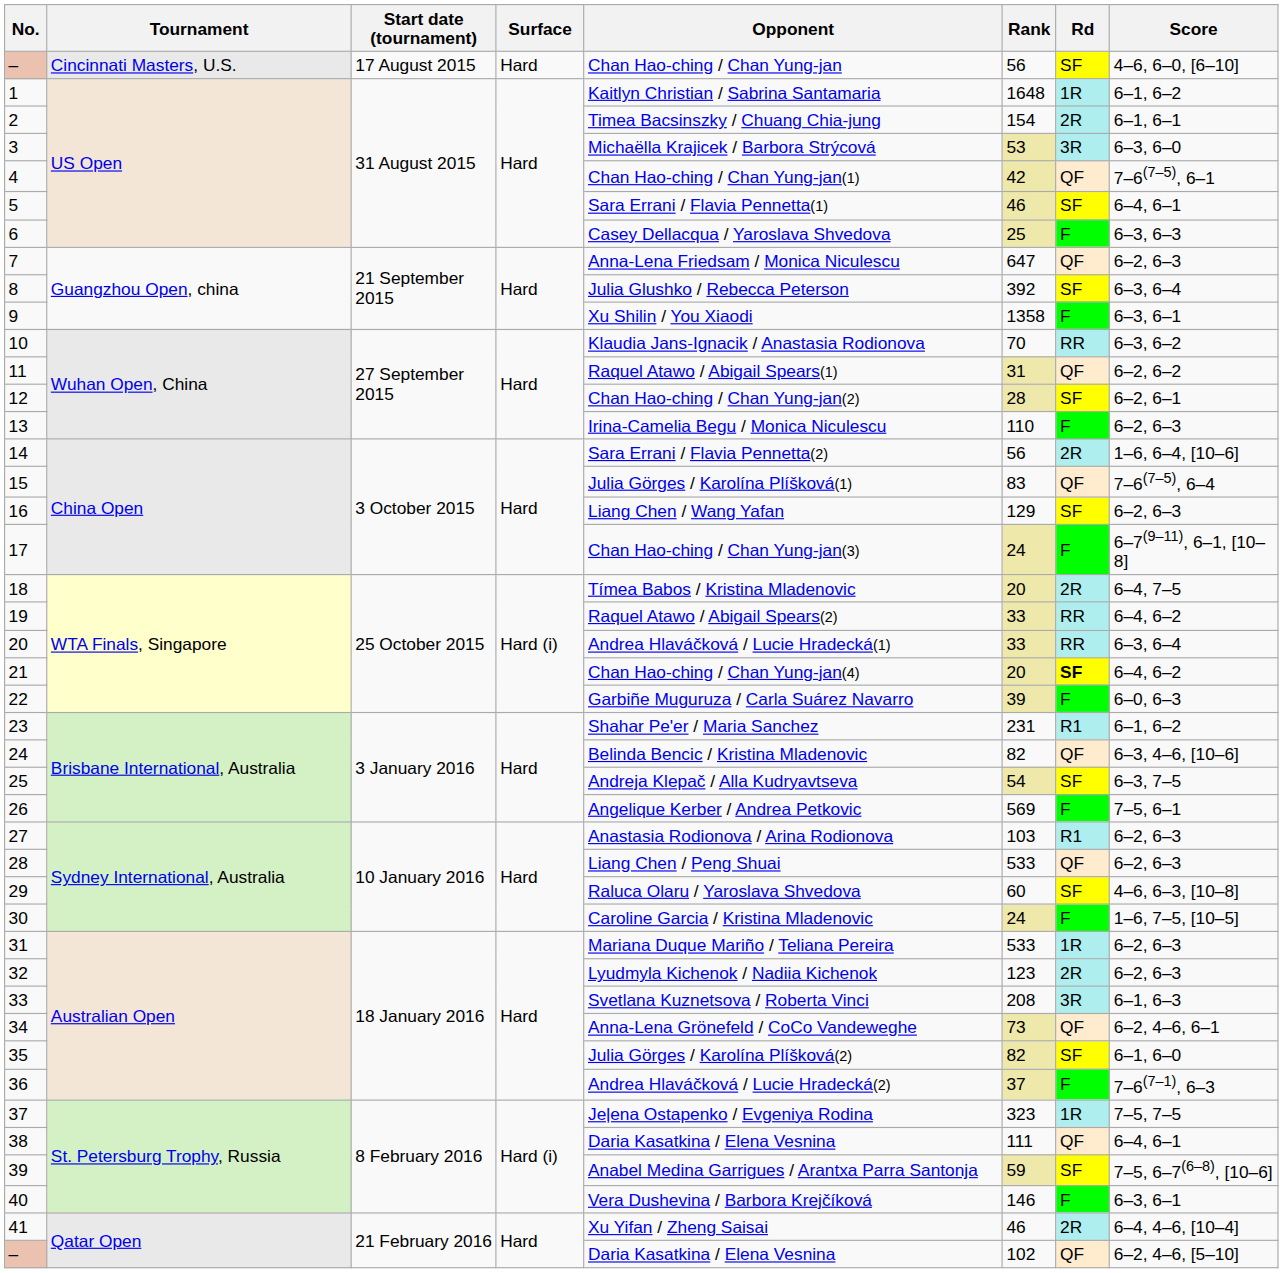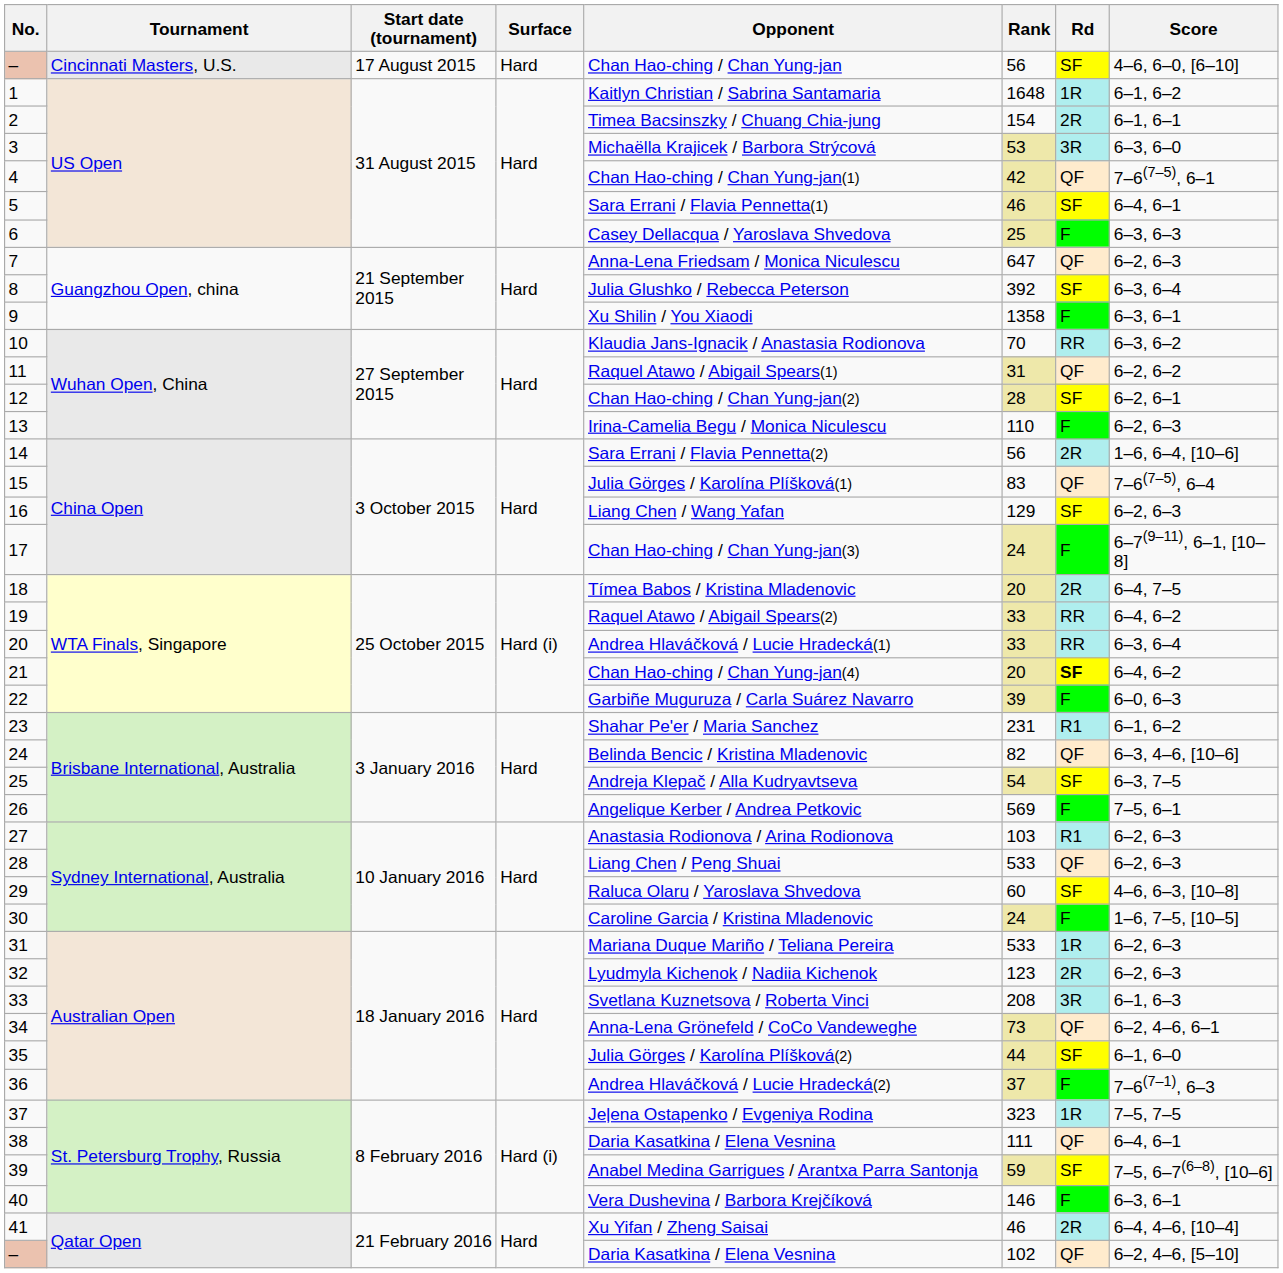 <table class="wikitable" style=font-size:95%>
 <tr>
 <th style="width:30px">No.</th>
 <th style="width:260px">Tournament</th>
 <th style="width:120px">Start date<br>(tournament)</th>
 <th style="width:70px">Surface</th>
 <th style="width:360px"><strong>Opponent</strong></th>
 <th style="width:40px"><strong>Rank</strong></th>
 <th style="width:40px"><strong>Rd</strong></th>
 <th style="width:140px"><strong>Score</strong></th>
 </tr>
 <tr>
 <td bgcolor=EBC2AF>–</td>
 <td style="background:#e9e9e9;"><a href='#'>Cincinnati Masters</a>, U.S.</td>
 <td>17 August 2015</td>
 <td>Hard</td>
 <td> <a href='#'>Chan Hao-ching</a> /  <a href='#'>Chan Yung-jan</a></td>
 <td>56</td>
 <td bgcolor=yellow>SF</td>
 <td>4–6, 6–0, [6–10]</td>
 </tr>
 <tr>
 <td>1</td>
 <td style="background:#f3e6d7;" rowspan=6><a href='#'>US Open</a></td>
 <td rowspan=6>31 August 2015</td>
 <td rowspan=6>Hard</td>
 <td> <a href='#'>Kaitlyn Christian</a> /  <a href='#'>Sabrina Santamaria</a></td>
 <td>1648</td>
 <td bgcolor=afeeee>1R</td>
 <td>6–1, 6–2</td>
 </tr>
 <tr>
 <td>2</td>
 <td> <a href='#'>Timea Bacsinszky</a> /  <a href='#'>Chuang Chia-jung</a></td>
 <td>154</td>
 <td bgcolor=afeeee>2R</td>
 <td>6–1, 6–1</td>
 </tr>
 <tr>
 <td>3</td>
 <td> <a href='#'>Michaëlla Krajicek</a> /  <a href='#'>Barbora Strýcová</a></td>
 <td bgcolor=EEE8AA>53</td>
 <td bgcolor=afeeee>3R</td>
 <td>6–3, 6–0</td>
 </tr>
 <tr>
 <td>4</td>
 <td> <a href='#'>Chan Hao-ching</a> /  <a href='#'>Chan Yung-jan</a><small>(1)</small></td>
 <td bgcolor=EEE8AA>42</td>
 <td bgcolor=ffebcd>QF</td>
 <td>7–6<sup>(7–5)</sup>, 6–1</td>
 </tr>
 <tr>
 <td>5</td>
 <td> <a href='#'>Sara Errani</a> /  <a href='#'>Flavia Pennetta</a><small>(1)</small></td>
 <td bgcolor=EEE8AA>46</td>
 <td style="background:yellow;">SF</td>
 <td>6–4, 6–1</td>
 </tr>
 <tr>
 <td>6</td>
 <td> <a href='#'>Casey Dellacqua</a> /  <a href='#'>Yaroslava Shvedova</a></td>
 <td bgcolor=EEE8AA>25</td>
 <td bgcolor=lime>F</td>
 <td>6–3, 6–3</td>
 </tr>
 <tr>
 <td>7</td>
 <td rowspan=3><a href='#'>Guangzhou Open</a>, china</td>
 <td rowspan=3>21 September 2015</td>
 <td rowspan=3>Hard</td>
 <td> <a href='#'>Anna-Lena Friedsam</a> /  <a href='#'>Monica Niculescu</a></td>
 <td>647</td>
 <td bgcolor=ffebcd>QF</td>
 <td>6–2, 6–3</td>
 </tr>
 <tr>
 <td>8</td>
 <td> <a href='#'>Julia Glushko</a> /  <a href='#'>Rebecca Peterson</a></td>
 <td>392</td>
 <td bgcolor=yellow>SF</td>
 <td>6–3, 6–4</td>
 </tr>
 <tr>
 <td>9</td>
 <td> <a href='#'>Xu Shilin</a> /  <a href='#'>You Xiaodi</a></td>
 <td>1358</td>
 <td bgcolor=lime>F</td>
 <td>6–3, 6–1</td>
 </tr>
 <tr>
 <td>10</td>
 <td style="background:#e9e9e9;" rowspan=4><a href='#'>Wuhan Open</a>, China</td>
 <td rowspan=4>27 September 2015</td>
 <td rowspan=4>Hard</td>
 <td> <a href='#'>Klaudia Jans-Ignacik</a> /  <a href='#'>Anastasia Rodionova</a></td>
 <td>70</td>
 <td bgcolor=afeeee>RR</td>
 <td>6–3, 6–2</td>
 </tr>
 <tr>
 <td>11</td>
 <td> <a href='#'>Raquel Atawo</a> /  <a href='#'>Abigail Spears</a><small>(1)</small></td>
 <td bgcolor=EEE8AA>31</td>
 <td bgcolor=ffebcd>QF</td>
 <td>6–2, 6–2</td>
 </tr>
 <tr>
 <td>12</td>
 <td> <a href='#'>Chan Hao-ching</a> /  <a href='#'>Chan Yung-jan</a><small>(2)</small></td>
 <td bgcolor=EEE8AA>28</td>
 <td style="background:yellow;">SF</td>
 <td>6–2, 6–1</td>
 </tr>
 <tr>
 <td>13</td>
 <td> <a href='#'>Irina-Camelia Begu</a> /  <a href='#'>Monica Niculescu</a></td>
 <td>110</td>
 <td bgcolor=lime>F</td>
 <td>6–2, 6–3</td>
 </tr>
 <tr>
 <td>14</td>
 <td style="background:#e9e9e9;" rowspan=4><a href='#'>China Open</a></td>
 <td rowspan=4>3 October 2015</td>
 <td rowspan=4>Hard</td>
 <td> <a href='#'>Sara Errani</a> /  <a href='#'>Flavia Pennetta</a><small>(2)</small></td>
 <td>56</td>
 <td bgcolor=afeeee>2R</td>
 <td>1–6, 6–4, [10–6]</td>
 </tr>
 <tr>
 <td>15</td>
 <td> <a href='#'>Julia Görges</a> /  <a href='#'>Karolína Plíšková</a><small>(1)</small></td>
 <td>83</td>
 <td bgcolor=ffebcd>QF</td>
 <td>7–6<sup>(7–5)</sup>, 6–4</td>
 </tr>
 <tr>
 <td>16</td>
 <td> <a href='#'>Liang Chen</a> /  <a href='#'>Wang Yafan</a></td>
 <td>129</td>
 <td bgcolor=yellow>SF</td>
 <td>6–2, 6–3</td>
 </tr>
 <tr>
 <td>17</td>
 <td> <a href='#'>Chan Hao-ching</a> /  <a href='#'>Chan Yung-jan</a><small>(3)</small></td>
 <td bgcolor=EEE8AA>24</td>
 <td bgcolor=lime>F</td>
 <td>6–7<sup>(9–11)</sup>, 6–1, [10–8]</td>
 </tr>
 <tr>
 <td>18</td>
 <td style="background:#ffffcc;" rowspan=5><a href='#'>WTA Finals</a>, Singapore</td>
 <td rowspan=5>25 October 2015</td>
 <td rowspan=5>Hard (i)</td>
 <td> <a href='#'>Tímea Babos</a> /  <a href='#'>Kristina Mladenovic</a></td>
 <td bgcolor=EEE8AA>20</td>
 <td bgcolor=afeeee>2R</td>
 <td>6–4, 7–5</td>
 </tr>
 <tr>
 <td>19</td>
 <td> <a href='#'>Raquel Atawo</a> /  <a href='#'>Abigail Spears</a><small>(2)</small></td>
 <td bgcolor=EEE8AA>33</td>
 <td bgcolor=afeeee>RR</td>
 <td>6–4, 6–2</td>
 </tr>
 <tr>
 <td>20</td>
 <td> <a href='#'>Andrea Hlaváčková</a> /  <a href='#'>Lucie Hradecká</a><small>(1)</small></td>
 <td bgcolor=EEE8AA>33</td>
 <td bgcolor=afeeee>RR</td>
 <td>6–3, 6–4</td>
 </tr>
 <tr>
 <td>21</td>
 <td> <a href='#'>Chan Hao-ching</a> /  <a href='#'>Chan Yung-jan</a><small>(4)</small></td>
 <td bgcolor=EEE8AA>20</td>
 <td style="background:yellow;"><strong>SF</strong></td>
 <td>6–4, 6–2</td>
 </tr>
 <tr>
 <td>22</td>
 <td> <a href='#'>Garbiñe Muguruza</a> /  <a href='#'>Carla Suárez Navarro</a></td>
 <td bgcolor=EEE8AA>39</td>
 <td bgcolor=lime>F</td>
 <td>6–0, 6–3</td>
 </tr>
 <tr>
 <td>23</td>
 <td style="background:#d4f1c5;" rowspan=4><a href='#'>Brisbane International</a>, Australia</td>
 <td rowspan=4>3 January 2016</td>
 <td rowspan=4>Hard</td>
 <td> <a href='#'>Shahar Pe'er</a> /  <a href='#'>Maria Sanchez</a></td>
 <td>231</td>
 <td bgcolor=afeeee>R1</td>
 <td>6–1, 6–2</td>
 </tr>
 <tr>
 <td>24</td>
 <td> <a href='#'>Belinda Bencic</a> /  <a href='#'>Kristina Mladenovic</a></td>
 <td>82</td>
 <td bgcolor=ffebcd>QF</td>
 <td>6–3, 4–6, [10–6]</td>
 </tr>
 <tr>
 <td>25</td>
 <td> <a href='#'>Andreja Klepač</a> /  <a href='#'>Alla Kudryavtseva</a></td>
 <td bgcolor=EEE8AA>54</td>
 <td style="background:yellow;">SF</td>
 <td>6–3, 7–5</td>
 </tr>
 <tr>
 <td>26</td>
 <td> <a href='#'>Angelique Kerber</a> /  <a href='#'>Andrea Petkovic</a></td>
 <td>569</td>
 <td bgcolor=lime>F</td>
 <td>7–5, 6–1</td>
 </tr>
 <tr>
 <td>27</td>
 <td style="background:#d4f1c5;" rowspan=4><a href='#'>Sydney International</a>, Australia</td>
 <td rowspan=4>10 January 2016</td>
 <td rowspan=4>Hard</td>
 <td> <a href='#'>Anastasia Rodionova</a> /  <a href='#'>Arina Rodionova</a></td>
 <td>103</td>
 <td bgcolor=afeeee>R1</td>
 <td>6–2, 6–3</td>
 </tr>
 <tr>
 <td>28</td>
 <td> <a href='#'>Liang Chen</a> /  <a href='#'>Peng Shuai</a></td>
 <td>533</td>
 <td bgcolor=ffebcd>QF</td>
 <td>6–2, 6–3</td>
 </tr>
 <tr>
 <td>29</td>
 <td> <a href='#'>Raluca Olaru</a> /  <a href='#'>Yaroslava Shvedova</a></td>
 <td>60</td>
 <td style="background:yellow;">SF</td>
 <td>4–6, 6–3, [10–8]</td>
 </tr>
 <tr>
 <td>30</td>
 <td> <a href='#'>Caroline Garcia</a> /  <a href='#'>Kristina Mladenovic</a></td>
 <td bgcolor=EEE8AA>24</td>
 <td bgcolor=lime>F</td>
 <td>1–6, 7–5, [10–5]</td>
 </tr>
 <tr>
 <td>31</td>
 <td style="background:#f3e6d7;" rowspan=6><a href='#'>Australian Open</a></td>
 <td rowspan=6>18 January 2016</td>
 <td rowspan=6>Hard</td>
 <td> <a href='#'>Mariana Duque Mariño</a> /  <a href='#'>Teliana Pereira</a></td>
 <td>533</td>
 <td bgcolor=afeeee>1R</td>
 <td>6–2, 6–3</td>
 </tr>
 <tr>
 <td>32</td>
 <td> <a href='#'>Lyudmyla Kichenok</a> /  <a href='#'>Nadiia Kichenok</a></td>
 <td>123</td>
 <td bgcolor=afeeee>2R</td>
 <td>6–2, 6–3</td>
 </tr>
 <tr>
 <td>33</td>
 <td> <a href='#'>Svetlana Kuznetsova</a> /  <a href='#'>Roberta Vinci</a></td>
 <td>208</td>
 <td bgcolor=afeeee>3R</td>
 <td>6–1, 6–3</td>
 </tr>
 <tr>
 <td>34</td>
 <td> <a href='#'>Anna-Lena Grönefeld</a> /  <a href='#'>CoCo Vandeweghe</a></td>
 <td bgcolor=EEE8AA>73</td>
 <td bgcolor=ffebcd>QF</td>
 <td>6–2, 4–6, 6–1</td>
 </tr>
 <tr>
 <td>35</td>
 <td> <a href='#'>Julia Görges</a> /  <a href='#'>Karolína Plíšková</a><small>(2)</small></td>
-<td bgcolor=EEE8AA>82</td>
+<td bgcolor=EEE8AA>44</td>
 <td style="background:yellow;">SF</td>
 <td>6–1, 6–0</td>
 </tr>
 <tr>
 <td>36</td>
 <td> <a href='#'>Andrea Hlaváčková</a> /  <a href='#'>Lucie Hradecká</a><small>(2)</small></td>
 <td bgcolor=EEE8AA>37</td>
 <td bgcolor=lime>F</td>
 <td>7–6<sup>(7–1)</sup>, 6–3</td>
 </tr>
 <tr>
 <td>37</td>
 <td style="background:#d4f1c5;" rowspan=4><a href='#'>St. Petersburg Trophy</a>, Russia</td>
 <td rowspan=4>8 February 2016</td>
 <td rowspan=4>Hard (i)</td>
 <td> <a href='#'>Jeļena Ostapenko</a> /  <a href='#'>Evgeniya Rodina</a></td>
 <td>323</td>
 <td bgcolor=afeeee>1R</td>
 <td>7–5, 7–5</td>
 </tr>
 <tr>
 <td>38</td>
 <td> <a href='#'>Daria Kasatkina</a> /  <a href='#'>Elena Vesnina</a></td>
 <td>111</td>
 <td bgcolor=ffebcd>QF</td>
 <td>6–4, 6–1</td>
 </tr>
 <tr>
 <td>39</td>
 <td> <a href='#'>Anabel Medina Garrigues</a> /  <a href='#'>Arantxa Parra Santonja</a></td>
 <td bgcolor=EEE8AA>59</td>
 <td style="background:yellow;">SF</td>
 <td>7–5, 6–7<sup>(6–8)</sup>, [10–6]</td>
 </tr>
 <tr>
 <td>40</td>
 <td> <a href='#'>Vera Dushevina</a> /  <a href='#'>Barbora Krejčíková</a></td>
 <td>146</td>
 <td bgcolor=lime>F</td>
 <td>6–3, 6–1</td>
 </tr>
 <tr>
 <td>41</td>
 <td style="background:#e9e9e9;" rowspan=2><a href='#'>Qatar Open</a></td>
 <td rowspan=2>21 February 2016</td>
 <td rowspan=2>Hard</td>
 <td> <a href='#'>Xu Yifan</a> /  <a href='#'>Zheng Saisai</a></td>
 <td>46</td>
 <td bgcolor=afeeee>2R</td>
 <td>6–4, 4–6, [10–4]</td>
 </tr>
 <tr>
 <td bgcolor=EBC2AF>–</td>
 <td> <a href='#'>Daria Kasatkina</a> /  <a href='#'>Elena Vesnina</a></td>
 <td>102</td>
 <td bgcolor=ffebcd>QF</td>
 <td>6–2, 4–6, [5–10]</td>
 </tr>
 </table>
